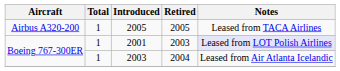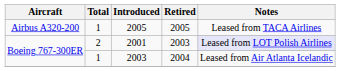 <table class="wikitable" style="margin:0.5em auto; text-align:center">
 <tr>
 <th>Aircraft</th>
 <th>Total</th>
 <th>Introduced</th>
 <th>Retired</th>
 <th>Notes</th>
 </tr>
 <tr>
 <td><a href='#'>Airbus A320-200</a></td>
 <td>1</td>
 <td>2005</td>
 <td>2005</td>
 <td>Leased from <a href='#'>TACA Airlines</a></td>
 </tr>
 <tr>
 <td rowspan=2><a href='#'>Boeing 767-300ER</a></td>
-<td>1</td>
+<td>2</td>
 <td>2001</td>
 <td>2003</td>
 <td style="background: lavender;">Leased from <a href='#'>LOT Polish Airlines</a></td>
 </tr>
 <tr>
 <td>1</td>
 <td>2003</td>
 <td>2004</td>
 <td>Leased from <a href='#'>Air Atlanta Icelandic</a></td>
 </tr>
 <tr>
 </tr>
 </table>
